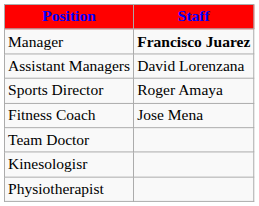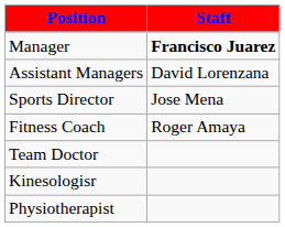 <table class="wikitable">
 <tr>
 <th style="color:Blue; background:#f00;">Position</th>
 <th style="color:Blue; background:#f00;">Staff</th>
 </tr>
 <tr>
 <td>Manager</td>
 <td><strong> Francisco Juarez</strong></td>
 </tr>
 <tr>
 <td>Assistant Managers</td>
 <td> David Lorenzana</td>
 </tr>
 <tr>
 <td>Sports Director</td>
-<td> Roger Amaya</td>
+<td>  Jose Mena</td>
 </tr>
 <tr>
 <td>Fitness Coach</td>
-<td>  Jose Mena</td>
+<td> Roger Amaya</td>
 </tr>
 <tr>
 <td>Team Doctor</td>
 <td></td>
 </tr>
 <tr>
 <td>Kinesologisr</td>
 <td></td>
 </tr>
 <tr>
 <td>Physiotherapist</td>
 <td></td>
 </tr>
 </table>
